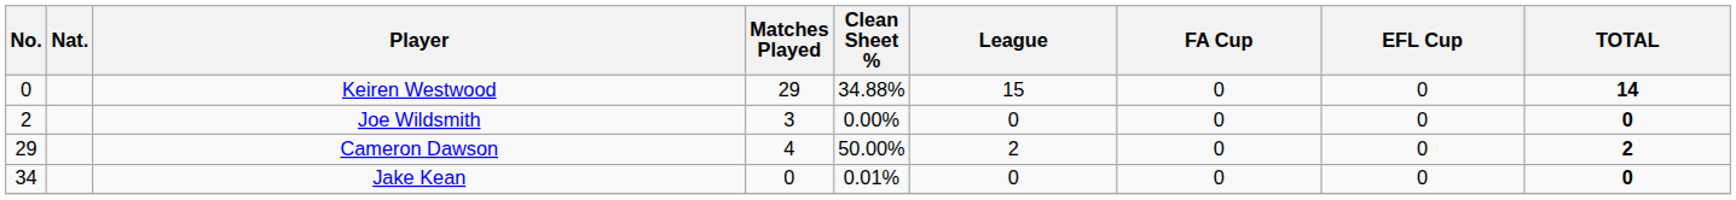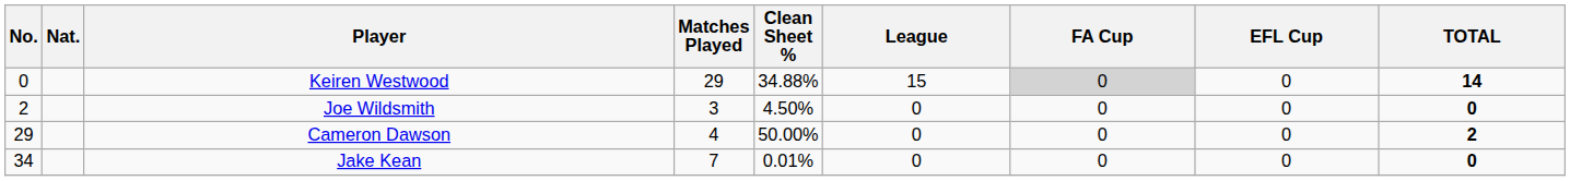 <table class="wikitable sortable alternance"  style="font-size:85%; text-align:center; line-height:14px; width:60%;">
 <tr>
 <th width=10><strong>No.</strong></th>
 <th width=10><strong>Nat.</strong></th>
 <th scope=col style="width:500px;"><strong>Player</strong></th>
 <th>Matches Played</th>
 <th>Clean Sheet %</th>
 <th width=150>League</th>
 <th width=150>FA Cup</th>
 <th width=150>EFL Cup</th>
 <th width=150>TOTAL</th>
 </tr>
 <tr>
 <td>0</td>
 <td></td>
 <td><a href='#'>Keiren Westwood</a></td>
 <td>29</td>
 <td>34.88%</td>
 <td>15</td>
-<td>0</td>
+<td style="background: lightgrey;">0</td>
 <td>0</td>
 <td><strong>14</strong></td>
 </tr>
 <tr>
 <td>2</td>
 <td></td>
 <td><a href='#'>Joe Wildsmith</a></td>
 <td>3</td>
-<td>0.00%</td>
+<td>4.50%</td>
 <td>0</td>
 <td>0</td>
 <td>0</td>
 <td><strong>0</strong></td>
 </tr>
 <tr>
 <td>29</td>
 <td></td>
 <td><a href='#'>Cameron Dawson</a></td>
 <td>4</td>
 <td>50.00%</td>
-<td>2</td>
+<td>0</td>
 <td>0</td>
 <td>0</td>
 <td><strong>2</strong></td>
 </tr>
 <tr>
 <td>34</td>
 <td></td>
 <td><a href='#'>Jake Kean</a></td>
-<td>0</td>
+<td>7</td>
 <td>0.01%</td>
 <td>0</td>
 <td>0</td>
 <td>0</td>
 <td><strong>0</strong></td>
 </tr>
 <tr>
 </tr>
 </table>
